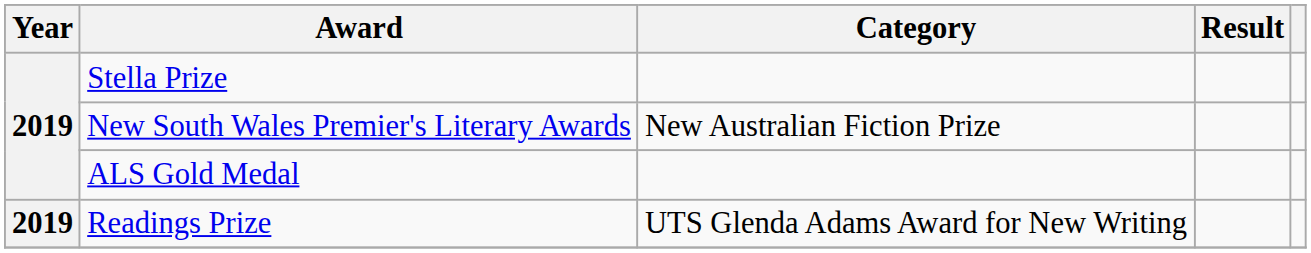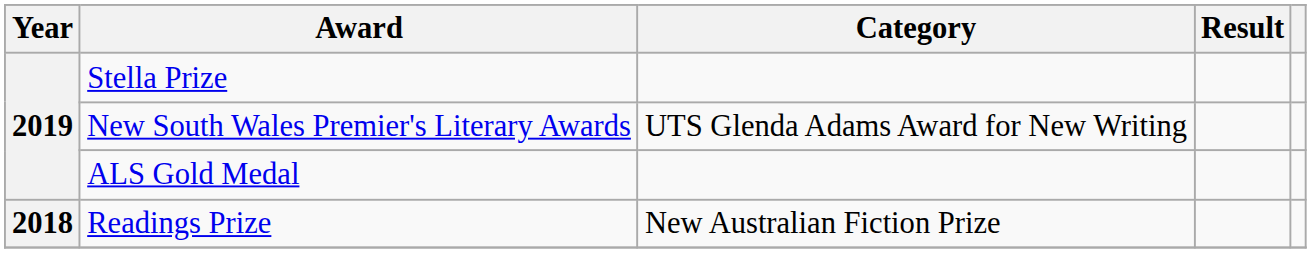 <table class="wikitable sortable">
 <tr>
 <th>Year</th>
 <th>Award</th>
 <th>Category</th>
 <th>Result</th>
 <th></th>
 </tr>
 <tr>
 <th rowspan="3">2019</th>
 <td><a href='#'>Stella Prize</a></td>
 <td></td>
 <td></td>
 <td></td>
 </tr>
 <tr>
 <td><a href='#'>New South Wales Premier's Literary Awards</a></td>
-<td>New Australian Fiction Prize</td>
+<td>UTS Glenda Adams Award for New Writing</td>
 <td></td>
 <td></td>
 </tr>
 <tr>
 <td><a href='#'>ALS Gold Medal</a></td>
 <td></td>
 <td></td>
 <td></td>
 </tr>
 <tr>
-<th rowspan="1">2019</th>
+<th rowspan="1">2018</th>
 <td><a href='#'>Readings Prize</a></td>
-<td>UTS Glenda Adams Award for New Writing</td>
+<td>New Australian Fiction Prize</td>
 <td></td>
 <td></td>
 </tr>
 <tr>
 </tr>
 </table>
